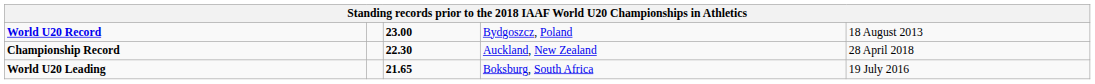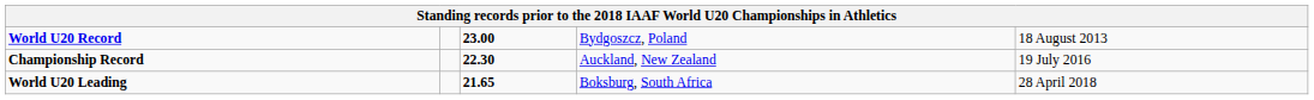 <table class="wikitable" width=75%>
 <tr>
 <th colspan="5">Standing records prior to the 2018 IAAF World U20 Championships in Athletics</th>
 </tr>
 <tr>
 <td><strong><a href='#'>World U20 Record</a></strong></td>
 <td></td>
 <td><strong>23.00</strong></td>
 <td><a href='#'>Bydgoszcz</a>, <a href='#'>Poland</a></td>
 <td>18 August 2013</td>
 </tr>
 <tr>
 <td><strong>Championship Record</strong></td>
 <td></td>
 <td><strong>22.30</strong></td>
 <td><a href='#'>Auckland</a>, <a href='#'>New Zealand</a></td>
-<td>28 April 2018</td>
+<td>19 July 2016</td>
 </tr>
 <tr>
 <td><strong>World U20 Leading</strong></td>
 <td></td>
 <td><strong>21.65</strong></td>
 <td><a href='#'>Boksburg</a>, <a href='#'>South Africa</a></td>
-<td>19 July 2016</td>
+<td>28 April 2018</td>
 </tr>
 </table>
